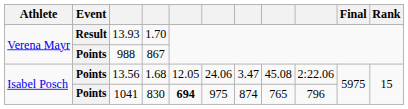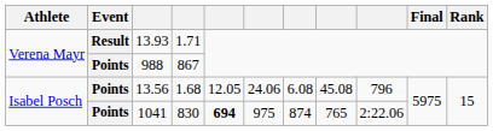 <table class=wikitable style=font-size:90%>
 <tr>
 <th>Athlete</th>
 <th>Event</th>
 <th></th>
 <th></th>
 <th></th>
 <th></th>
 <th></th>
 <th></th>
 <th></th>
 <th>Final</th>
 <th>Rank</th>
 </tr>
 <tr align=center>
 <td rowspan=2 align=left><a href='#'>Verena Mayr</a></td>
 <th style=font-size:95%>Result</th>
 <td>13.93</td>
-<td>1.70</td>
+<td>1.71</td>
 <td colspan=7 rowspan=2></td>
 </tr>
 <tr align=center>
 <th style=font-size:95%>Points</th>
 <td>988</td>
 <td>867</td>
 </tr>
 <tr align=center>
 <td rowspan=2 align=left><a href='#'>Isabel Posch</a></td>
 <th style=font-size:95%>Points</th>
 <td>13.56 </td>
 <td>1.68 </td>
 <td>12.05</td>
 <td>24.06 </td>
-<td>3.47</td>
+<td>6.08</td>
 <td>45.08 </td>
-<td>2:22.06 </td>
+<td>796</td>
 <td rowspan=2>5975 </td>
 <td rowspan=2>15</td>
 </tr>
 <tr align=center>
 <th style=font-size:95%>Points</th>
 <td>1041</td>
 <td>830</td>
 <td><strong>694</strong></td>
 <td>975</td>
 <td>874</td>
 <td>765</td>
-<td>796</td>
+<td>2:22.06 </td>
 </tr>
 </table>
